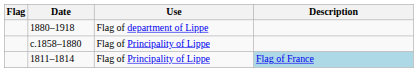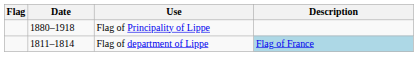 <table class="wikitable">
 <tr>
 <th>Flag</th>
 <th style="width:100px">Date</th>
 <th style="width:250px">Use</th>
 <th style="width:250px">Description</th>
 </tr>
 <tr>
 <td></td>
 <td>1880–1918</td>
-<td>Flag of <a href='#'>department of Lippe</a></td>
-<td></td>
-</tr>
-<tr>
-<td></td>
-<td>c.1858–1880</td>
 <td>Flag of <a href='#'>Principality of Lippe</a></td>
 <td></td>
 </tr>
 <tr>
 <td></td>
 <td>1811–1814</td>
-<td>Flag of <a href='#'>Principality of Lippe</a></td>
+<td>Flag of <a href='#'>department of Lippe</a></td>
 <td style="background: lightblue;"><a href='#'>Flag of France</a></td>
 </tr>
 </table>
